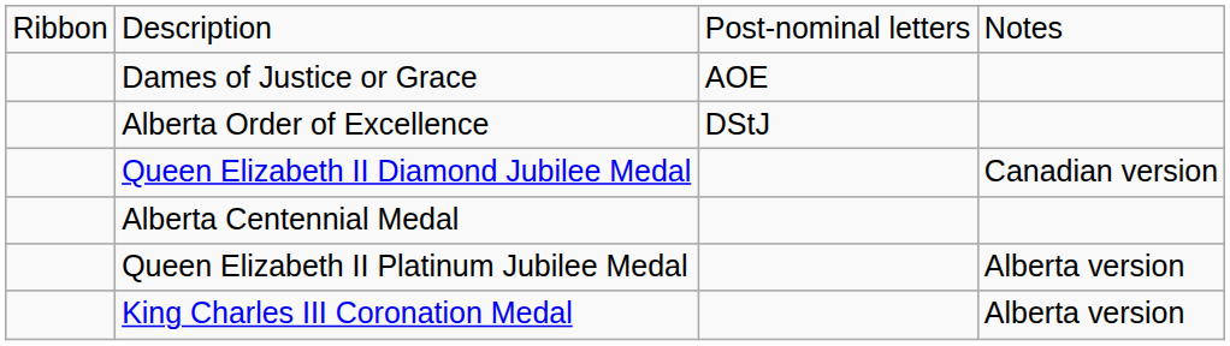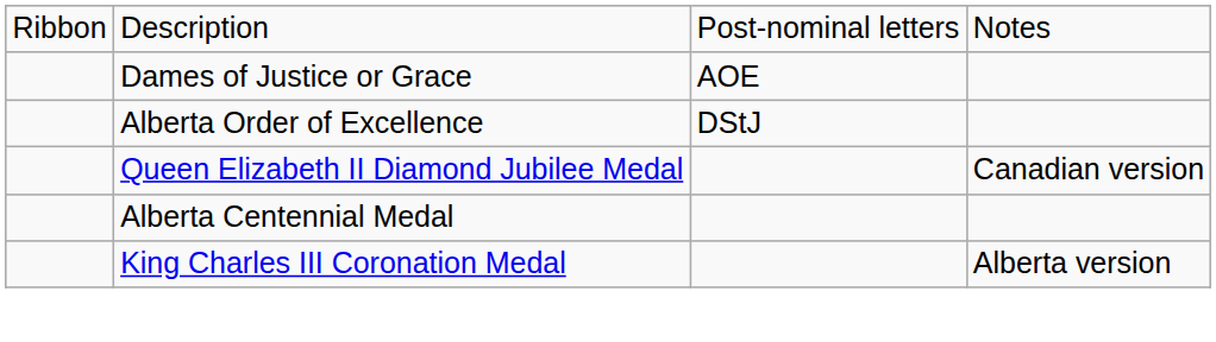 <table class="wikitable">
 <tr>
 <td>Ribbon</td>
 <td>Description</td>
 <td>Post-nominal letters</td>
 <td>Notes</td>
 </tr>
 <tr>
 <td></td>
 <td>Dames of Justice or Grace </td>
 <td>AOE</td>
 <td></td>
 </tr>
 <tr>
 <td></td>
 <td>Alberta Order of Excellence</td>
 <td>DStJ</td>
 <td></td>
 </tr>
 <tr>
 <td></td>
 <td><a href='#'>Queen Elizabeth II Diamond Jubilee Medal</a></td>
 <td></td>
 <td>Canadian version</td>
 </tr>
 <tr>
 <td></td>
 <td>Alberta Centennial Medal</td>
 <td></td>
 <td></td>
 </tr>
 <tr>
 <td></td>
-<td>Queen Elizabeth II Platinum Jubilee Medal</td>
-<td></td>
-<td>Alberta version</td>
-</tr>
-<tr>
-<td></td>
 <td><a href='#'>King Charles III Coronation Medal</a></td>
 <td></td>
 <td>Alberta version</td>
 </tr>
 </table>
